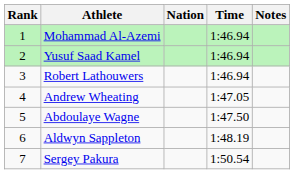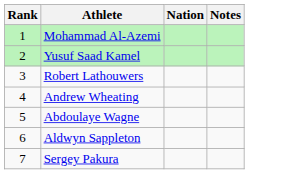 <table class="wikitable sortable" style="text-align:center">
 <tr>
 <th>Rank</th>
 <th>Athlete</th>
 <th>Nation</th>
-<th>Time</th>
 <th>Notes</th>
 </tr>
 <tr bgcolor=bbf3bb>
 <td>1</td>
 <td align="left"><a href='#'>Mohammad Al-Azemi</a></td>
 <td align="left"></td>
-<td>1:46.94</td>
 <td></td>
 </tr>
 <tr bgcolor=bbf3bb>
 <td>2</td>
 <td align="left"><a href='#'>Yusuf Saad Kamel</a></td>
 <td align="left"></td>
-<td>1:46.94</td>
 <td></td>
 </tr>
 <tr>
 <td>3</td>
 <td align="left"><a href='#'>Robert Lathouwers</a></td>
 <td align="left"></td>
-<td>1:46.94</td>
 <td></td>
 </tr>
 <tr>
 <td>4</td>
 <td align="left"><a href='#'>Andrew Wheating</a></td>
 <td align="left"></td>
-<td>1:47.05</td>
 <td></td>
 </tr>
 <tr>
 <td>5</td>
 <td align="left"><a href='#'>Abdoulaye Wagne</a></td>
 <td align="left"></td>
-<td>1:47.50</td>
 <td></td>
 </tr>
 <tr>
 <td>6</td>
 <td align="left"><a href='#'>Aldwyn Sappleton</a></td>
 <td align="left"></td>
-<td>1:48.19</td>
 <td></td>
 </tr>
 <tr>
 <td>7</td>
 <td align="left"><a href='#'>Sergey Pakura</a></td>
 <td align="left"></td>
-<td>1:50.54</td>
 <td></td>
 </tr>
 </table>
